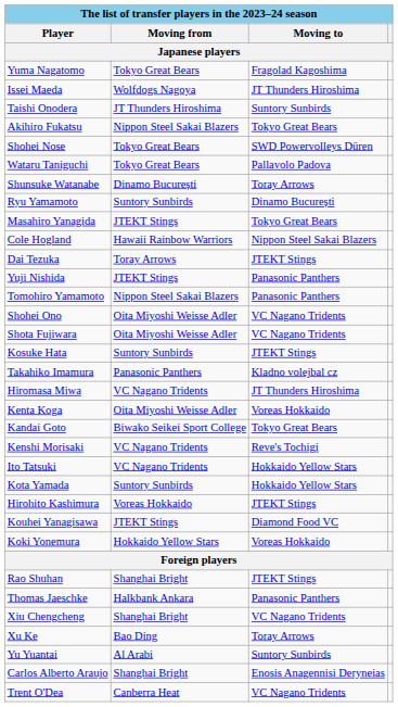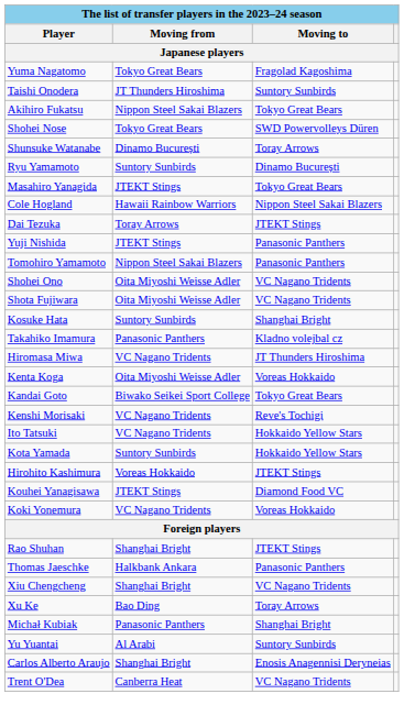 <table class="wikitable" style="font-size:90%;">
 <tr>
 <th style="background:Skyblue; border:2px black;" colspan=4><span>The list of transfer players in the 2023–24 season</span></th>
 </tr>
 <tr>
 <th>Player</th>
 <th>Moving from</th>
 <th>Moving to</th>
 <th></th>
 </tr>
 <tr>
 <th colspan="4">Japanese players</th>
 </tr>
 <tr>
 <td> <a href='#'>Yuma Nagatomo</a></td>
 <td> <a href='#'>Tokyo Great Bears</a></td>
 <td> <a href='#'>Fragolad Kagoshima</a></td>
 <td align=center></td>
 </tr>
 <tr>
-<td> <a href='#'>Issei Maeda</a></td>
-<td> <a href='#'>Wolfdogs Nagoya</a></td>
-<td> <a href='#'>JT Thunders Hiroshima</a></td>
-<td align=center></td>
-</tr>
-<tr>
 <td> <a href='#'>Taishi Onodera</a></td>
 <td> <a href='#'>JT Thunders Hiroshima</a></td>
 <td> <a href='#'>Suntory Sunbirds</a></td>
 <td align=center></td>
 </tr>
 <tr>
 <td> <a href='#'>Akihiro Fukatsu</a></td>
 <td> <a href='#'>Nippon Steel Sakai Blazers</a></td>
 <td> <a href='#'>Tokyo Great Bears</a></td>
 <td align=center></td>
 </tr>
 <tr>
 <td> <a href='#'>Shohei Nose</a></td>
 <td> <a href='#'>Tokyo Great Bears</a></td>
 <td> <a href='#'>SWD Powervolleys Düren</a></td>
-<td align=center></td>
-</tr>
-<tr>
-<td> <a href='#'>Wataru Taniguchi</a></td>
-<td> <a href='#'>Tokyo Great Bears</a></td>
-<td> <a href='#'>Pallavolo Padova</a></td>
 <td align=center></td>
 </tr>
 <tr>
 <td> <a href='#'>Shunsuke Watanabe</a></td>
 <td> <a href='#'>Dinamo București</a></td>
 <td> <a href='#'>Toray Arrows</a></td>
 <td align=center></td>
 </tr>
 <tr>
 <td> <a href='#'>Ryu Yamamoto</a></td>
 <td> <a href='#'>Suntory Sunbirds</a></td>
 <td> <a href='#'>Dinamo București</a></td>
 <td align=center></td>
 </tr>
 <tr>
 <td> <a href='#'>Masahiro Yanagida</a></td>
 <td> <a href='#'>JTEKT Stings</a></td>
 <td> <a href='#'>Tokyo Great Bears</a></td>
 <td align=center></td>
 </tr>
 <tr>
 <td> <a href='#'>Cole Hogland</a></td>
 <td> <a href='#'>Hawaii Rainbow Warriors</a></td>
 <td> <a href='#'>Nippon Steel Sakai Blazers</a></td>
 <td align=center></td>
 </tr>
 <tr>
 <td> <a href='#'>Dai Tezuka</a></td>
 <td> <a href='#'>Toray Arrows</a></td>
 <td> <a href='#'>JTEKT Stings</a></td>
 <td align=center></td>
 </tr>
 <tr>
 <td> <a href='#'>Yuji Nishida</a></td>
 <td> <a href='#'>JTEKT Stings</a></td>
 <td> <a href='#'>Panasonic Panthers</a></td>
 <td align=center></td>
 </tr>
 <tr>
 <td> <a href='#'>Tomohiro Yamamoto</a></td>
 <td> <a href='#'>Nippon Steel Sakai Blazers</a></td>
 <td> <a href='#'>Panasonic Panthers</a></td>
 <td align=center></td>
 </tr>
 <tr>
 <td> <a href='#'>Shohei Ono</a></td>
 <td> <a href='#'>Oita Miyoshi Weisse Adler</a></td>
 <td> <a href='#'>VC Nagano Tridents</a></td>
 <td align=center></td>
 </tr>
 <tr>
 <td> <a href='#'>Shota Fujiwara</a></td>
 <td> <a href='#'>Oita Miyoshi Weisse Adler</a></td>
 <td> <a href='#'>VC Nagano Tridents</a></td>
 <td align=center></td>
 </tr>
 <tr>
 <td> <a href='#'>Kosuke Hata</a></td>
 <td> <a href='#'>Suntory Sunbirds</a></td>
-<td> <a href='#'>JTEKT Stings</a></td>
+<td> <a href='#'>Shanghai Bright</a></td>
 <td align=center></td>
 </tr>
 <tr>
 <td> <a href='#'>Takahiko Imamura</a></td>
 <td> <a href='#'>Panasonic Panthers</a></td>
 <td> <a href='#'>Kladno volejbal cz</a></td>
 <td align=center></td>
 </tr>
 <tr>
 <td> <a href='#'>Hiromasa Miwa</a></td>
 <td> <a href='#'>VC Nagano Tridents</a></td>
 <td> <a href='#'>JT Thunders Hiroshima</a></td>
 <td align=center></td>
 </tr>
 <tr>
 <td> <a href='#'>Kenta Koga</a></td>
 <td> <a href='#'>Oita Miyoshi Weisse Adler</a></td>
 <td> <a href='#'>Voreas Hokkaido</a></td>
 <td align=center></td>
 </tr>
 <tr>
 <td> <a href='#'>Kandai Goto</a></td>
 <td> <a href='#'>Biwako Seikei Sport College</a></td>
 <td> <a href='#'>Tokyo Great Bears</a></td>
 <td align=center></td>
 </tr>
 <tr>
 <td> <a href='#'>Kenshi Morisaki</a></td>
 <td> <a href='#'>VC Nagano Tridents</a></td>
 <td> <a href='#'>Reve's Tochigi</a></td>
 <td align=center></td>
 </tr>
 <tr>
 <td> <a href='#'>Ito Tatsuki</a></td>
 <td> <a href='#'>VC Nagano Tridents</a></td>
 <td> <a href='#'>Hokkaido Yellow Stars</a></td>
 <td align=center></td>
 </tr>
 <tr>
 <td> <a href='#'>Kota Yamada</a></td>
 <td> <a href='#'>Suntory Sunbirds</a></td>
 <td> <a href='#'>Hokkaido Yellow Stars</a></td>
 <td align=center></td>
 </tr>
 <tr>
 <td> <a href='#'>Hirohito Kashimura</a></td>
 <td> <a href='#'>Voreas Hokkaido</a></td>
 <td> <a href='#'>JTEKT Stings</a></td>
 <td align=center></td>
 </tr>
 <tr>
 <td> <a href='#'>Kouhei Yanagisawa</a></td>
 <td> <a href='#'>JTEKT Stings</a></td>
 <td> <a href='#'>Diamond Food VC</a></td>
 <td align=center></td>
 </tr>
 <tr>
 <td> <a href='#'>Koki Yonemura</a></td>
-<td> <a href='#'>Hokkaido Yellow Stars</a></td>
+<td> <a href='#'>VC Nagano Tridents</a></td>
 <td> <a href='#'>Voreas Hokkaido</a></td>
 <td align=center></td>
 </tr>
 <tr>
 <th colspan="4">Foreign players</th>
 </tr>
 <tr>
 <td> <a href='#'>Rao Shuhan</a></td>
 <td> <a href='#'>Shanghai Bright</a></td>
 <td> <a href='#'>JTEKT Stings</a></td>
 <td align=center></td>
 </tr>
 <tr>
 <td> <a href='#'>Thomas Jaeschke</a></td>
 <td> <a href='#'>Halkbank Ankara</a></td>
 <td> <a href='#'>Panasonic Panthers</a></td>
 <td align=center></td>
 </tr>
 <tr>
 <td> <a href='#'>Xiu Chengcheng</a></td>
 <td> <a href='#'>Shanghai Bright</a></td>
 <td> <a href='#'>VC Nagano Tridents</a></td>
 <td align=center></td>
 </tr>
 <tr>
 <td> <a href='#'>Xu Ke</a></td>
 <td> <a href='#'>Bao Ding</a></td>
 <td> <a href='#'>Toray Arrows</a></td>
 <td align=center></td>
 </tr>
 <tr>
+<td> <a href='#'>Michał Kubiak</a></td>
+<td> <a href='#'>Panasonic Panthers</a></td>
+<td> <a href='#'>Shanghai Bright</a></td>
+<td align=center></td>
+</tr>
+<tr>
 <td> <a href='#'>Yu Yuantai</a></td>
 <td> <a href='#'>Al Arabi</a></td>
 <td> <a href='#'>Suntory Sunbirds</a></td>
 <td align=center></td>
 </tr>
 <tr>
 <td> <a href='#'>Carlos Alberto Araujo</a></td>
 <td> <a href='#'>Shanghai Bright</a></td>
 <td> <a href='#'>Enosis Anagennisi Deryneias</a></td>
 <td align=center></td>
 </tr>
 <tr>
 <td> <a href='#'>Trent O'Dea</a></td>
 <td> <a href='#'>Canberra Heat</a></td>
 <td> <a href='#'>VC Nagano Tridents</a></td>
 <td align=center></td>
 </tr>
 </table>
